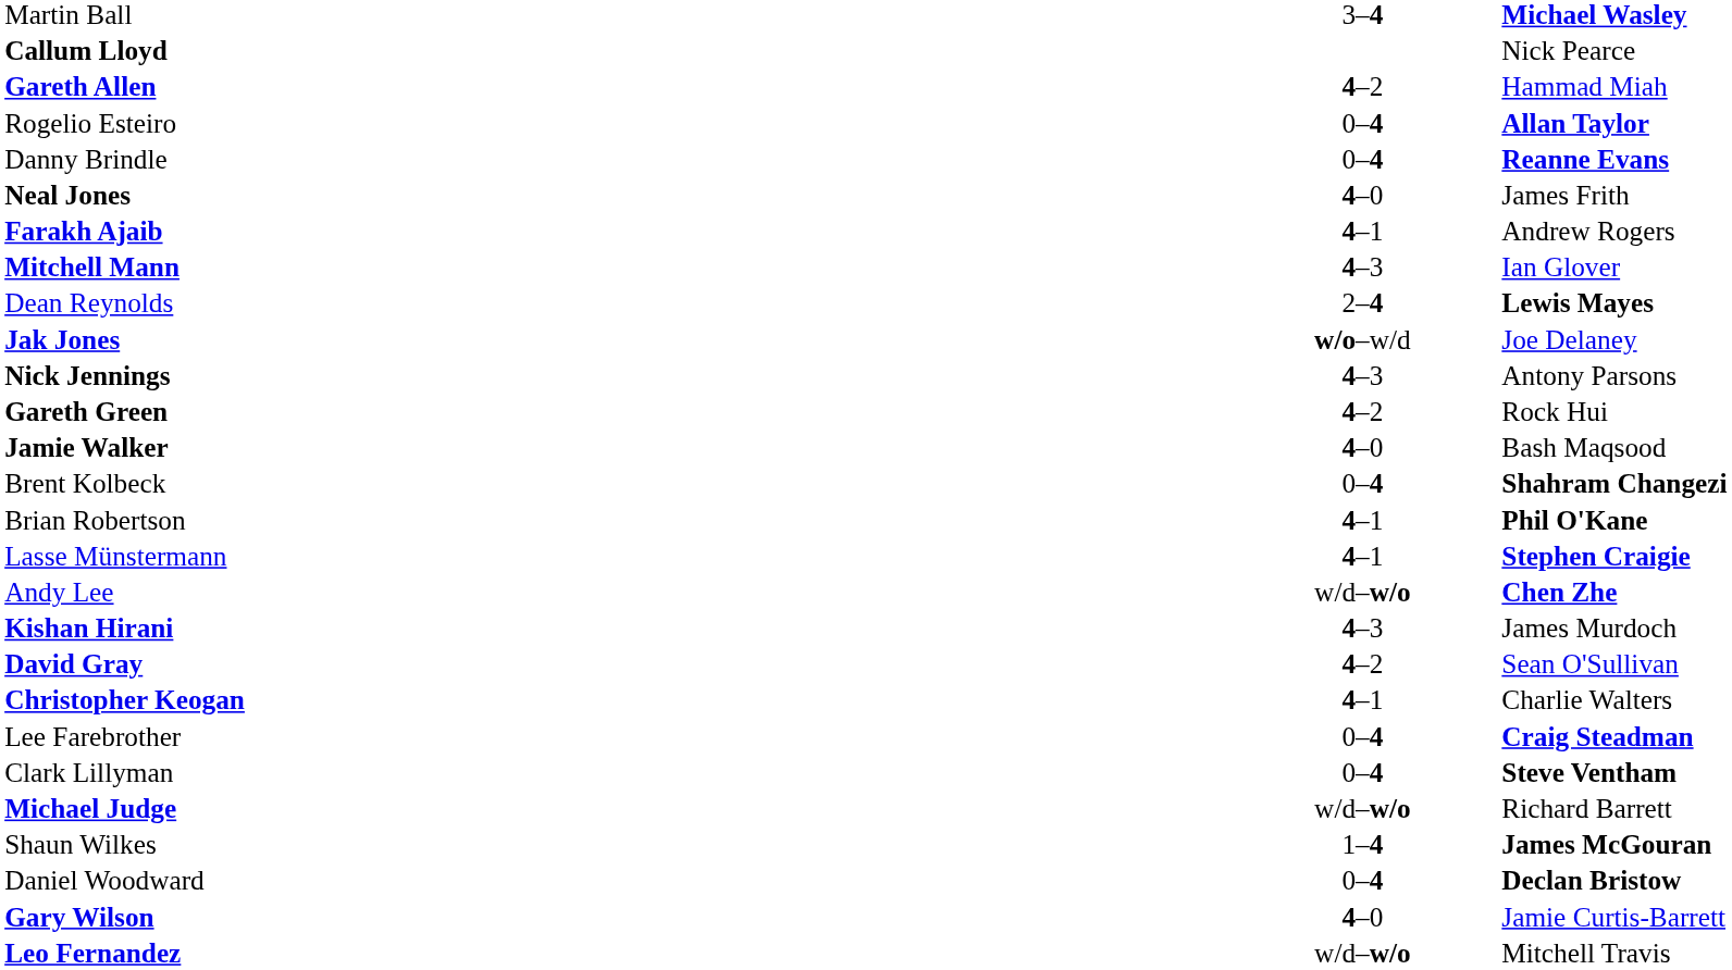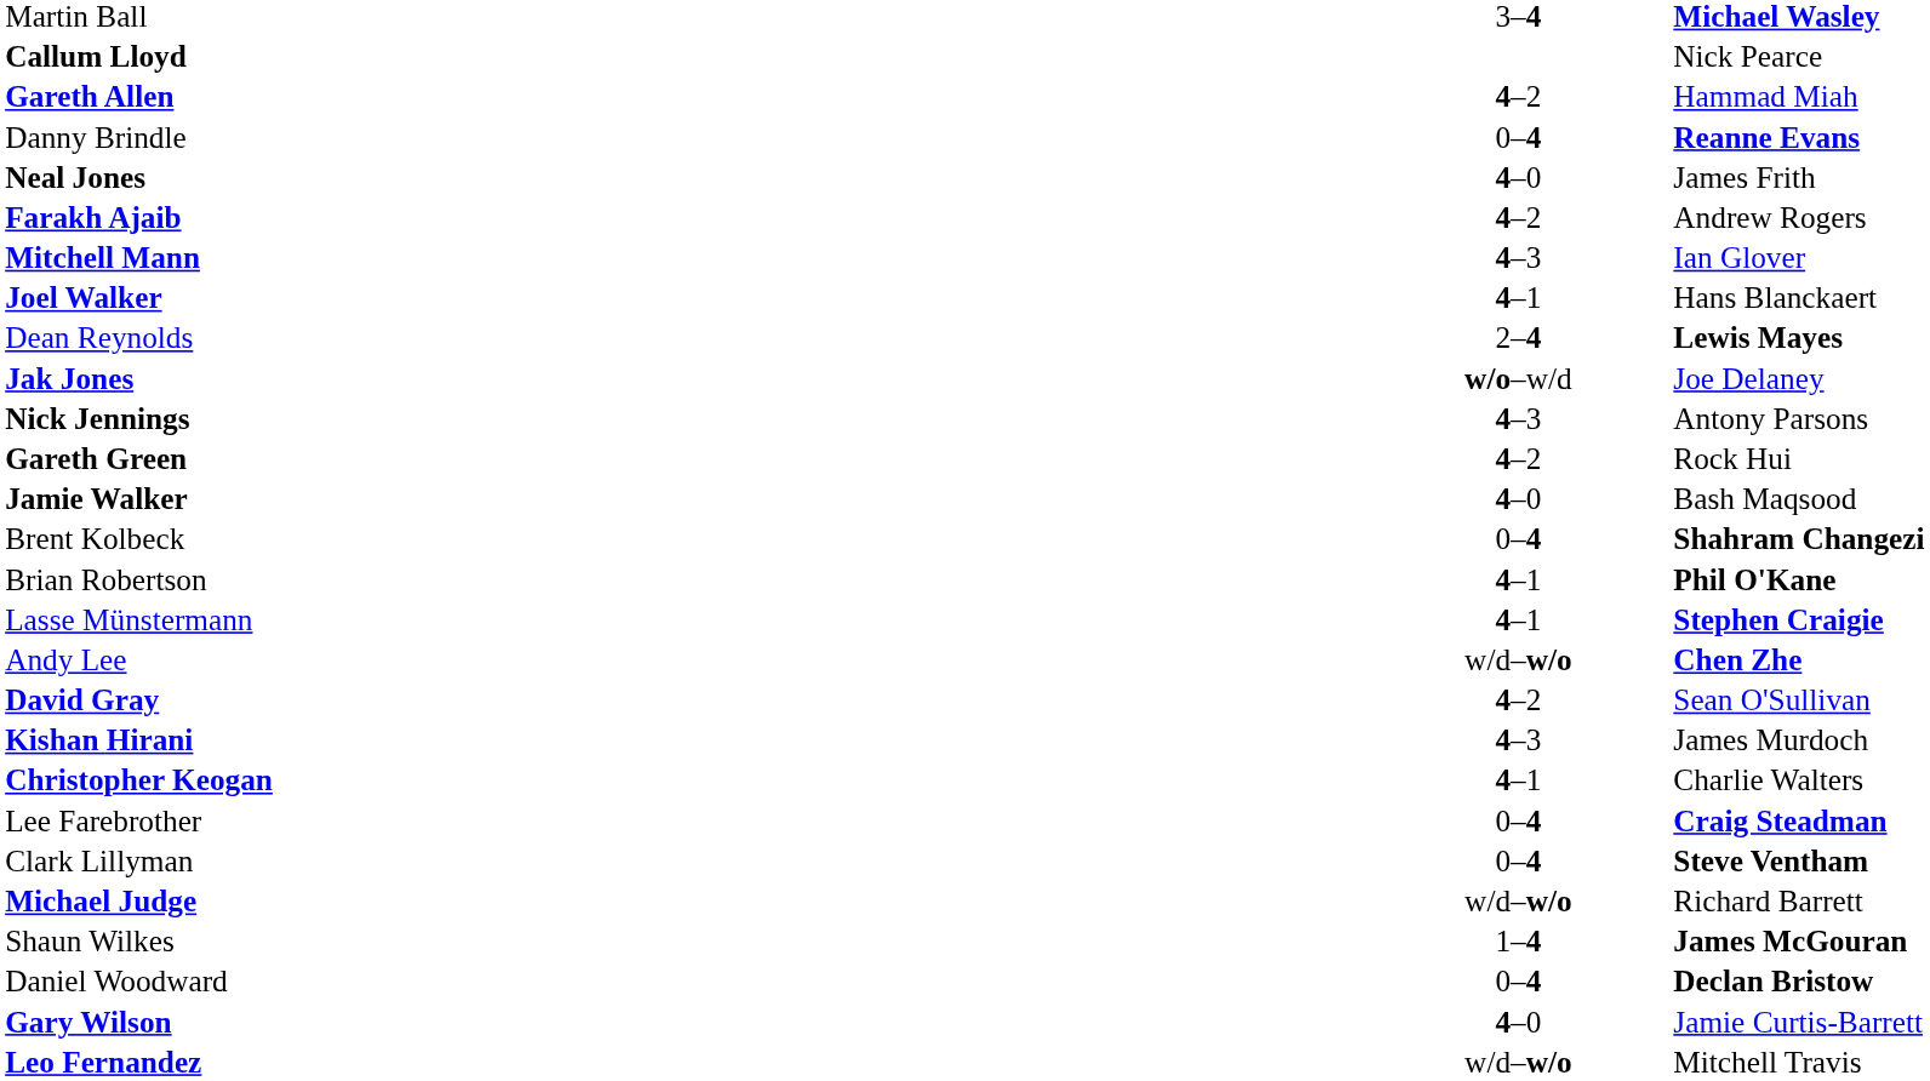 <table width="100%" cellspacing="1">
 <tr>
 <th width=45%></th>
 <th width=10%></th>
 <th width=45%></th>
 </tr>
 <tr>
 <td> Martin Ball</td>
 <td align="center">3–<strong>4</strong></td>
 <td> <strong><a href='#'>Michael Wasley</a></strong></td>
 </tr>
 <tr>
 <td> <strong>Callum Lloyd</strong></td>
 <td align="center"></td>
 <td> Nick Pearce</td>
 </tr>
 <tr>
 <td> <strong><a href='#'>Gareth Allen</a></strong></td>
 <td align="center"><strong>4</strong>–2</td>
 <td> <a href='#'>Hammad Miah</a></td>
 </tr>
 <tr>
-<td> Rogelio Esteiro</td>
-<td align="center">0–<strong>4</strong></td>
-<td> <strong><a href='#'>Allan Taylor</a></strong></td>
-</tr>
-<tr>
 <td> Danny Brindle</td>
 <td align="center">0–<strong>4</strong></td>
 <td> <strong><a href='#'>Reanne Evans</a></strong></td>
 </tr>
 <tr>
 <td> <strong>Neal Jones</strong></td>
 <td align="center"><strong>4</strong>–0</td>
 <td> James Frith</td>
 </tr>
 <tr>
 <td> <strong><a href='#'>Farakh Ajaib</a></strong></td>
-<td align="center"><strong>4</strong>–1</td>
+<td align="center"><strong>4</strong>–2</td>
 <td> Andrew Rogers</td>
 </tr>
 <tr>
 <td> <strong><a href='#'>Mitchell Mann</a></strong></td>
 <td align="center"><strong>4</strong>–3</td>
 <td> <a href='#'>Ian Glover</a></td>
+</tr>
+<tr>
+<td> <strong><a href='#'>Joel Walker</a></strong></td>
+<td align="center"><strong>4</strong>–1</td>
+<td> Hans Blanckaert</td>
 </tr>
 <tr>
 <td> <a href='#'>Dean Reynolds</a></td>
 <td align="center">2–<strong>4</strong></td>
 <td> <strong>Lewis Mayes</strong></td>
 </tr>
 <tr>
 <td> <strong><a href='#'>Jak Jones</a></strong></td>
 <td align="center"><strong>w/o</strong>–w/d</td>
 <td> <a href='#'>Joe Delaney</a></td>
 </tr>
 <tr>
 <td> <strong>Nick Jennings</strong></td>
 <td align="center"><strong>4</strong>–3</td>
 <td> Antony Parsons</td>
 </tr>
 <tr>
 <td> <strong>Gareth Green</strong></td>
 <td align="center"><strong>4</strong>–2</td>
 <td> Rock Hui</td>
 </tr>
 <tr>
 <td> <strong>Jamie Walker</strong></td>
 <td align="center"><strong>4</strong>–0</td>
 <td> Bash Maqsood</td>
 </tr>
 <tr>
 <td> Brent Kolbeck</td>
 <td align="center">0–<strong>4</strong></td>
 <td> <strong>Shahram Changezi</strong></td>
 </tr>
 <tr>
 <td> Brian Robertson</td>
 <td align="center"><strong>4</strong>–1</td>
 <td> <strong>Phil O'Kane</strong></td>
 </tr>
 <tr>
 <td> <a href='#'>Lasse Münstermann</a></td>
 <td align="center"><strong>4</strong>–1</td>
 <td> <strong><a href='#'>Stephen Craigie</a></strong></td>
 </tr>
 <tr>
 <td> <a href='#'>Andy Lee</a></td>
 <td align="center">w/d–<strong>w/o</strong></td>
 <td> <strong><a href='#'>Chen Zhe</a></strong></td>
 </tr>
 <tr>
+<td> <strong><a href='#'>David Gray</a></strong></td>
+<td align="center"><strong>4</strong>–2</td>
+<td> <a href='#'>Sean O'Sullivan</a></td>
+</tr>
+<tr>
 <td> <strong><a href='#'>Kishan Hirani</a></strong></td>
 <td align="center"><strong>4</strong>–3</td>
 <td> James Murdoch</td>
-</tr>
-<tr>
-<td> <strong><a href='#'>David Gray</a></strong></td>
-<td align="center"><strong>4</strong>–2</td>
-<td> <a href='#'>Sean O'Sullivan</a></td>
 </tr>
 <tr>
 <td> <strong><a href='#'>Christopher Keogan</a></strong></td>
 <td align="center"><strong>4</strong>–1</td>
 <td> Charlie Walters</td>
 </tr>
 <tr>
 <td> Lee Farebrother</td>
 <td align="center">0–<strong>4</strong></td>
 <td> <strong><a href='#'>Craig Steadman</a></strong></td>
 </tr>
 <tr>
 <td> Clark Lillyman</td>
 <td align="center">0–<strong>4</strong></td>
 <td> <strong>Steve Ventham</strong></td>
 </tr>
 <tr>
 <td> <strong><a href='#'>Michael Judge</a></strong></td>
 <td align="center">w/d–<strong>w/o</strong></td>
 <td> Richard Barrett</td>
 </tr>
 <tr>
 <td> Shaun Wilkes</td>
 <td align="center">1–<strong>4</strong></td>
 <td> <strong>James McGouran</strong></td>
 </tr>
 <tr>
 <td> Daniel Woodward</td>
 <td align="center">0–<strong>4</strong></td>
 <td> <strong>Declan Bristow</strong></td>
 </tr>
 <tr>
 <td> <strong><a href='#'>Gary Wilson</a></strong></td>
 <td align="center"><strong>4</strong>–0</td>
 <td> <a href='#'>Jamie Curtis-Barrett</a></td>
 </tr>
 <tr>
 <td> <strong><a href='#'>Leo Fernandez</a></strong></td>
 <td align="center">w/d–<strong>w/o</strong></td>
 <td> Mitchell Travis</td>
 </tr>
 </table>
